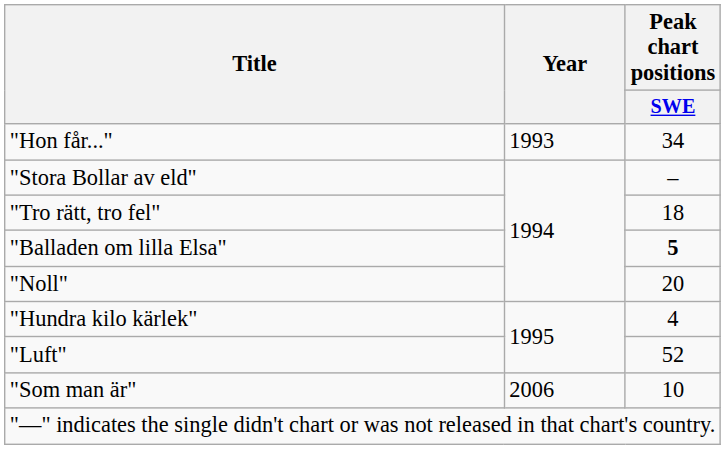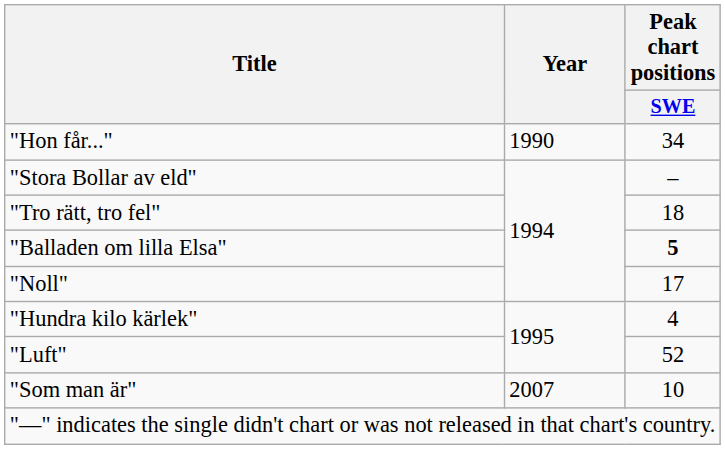 <table class="wikitable">
 <tr>
 <th scope="col" rowspan="2">Title</th>
 <th scope="col" rowspan="2">Year</th>
 <th scope="col" colspan="1">Peak chart positions</th>
 </tr>
 <tr>
 <th scope="col" style="width:3em;font-size:90%"><a href='#'>SWE</a><br></th>
 </tr>
 <tr>
 <td>"Hon får..."</td>
-<td>1993</td>
+<td>1990</td>
 <td align=center>34</td>
 </tr>
 <tr>
 <td>"Stora Bollar av eld"</td>
 <td rowspan=4>1994</td>
 <td align=center>–</td>
 </tr>
 <tr>
 <td>"Tro rätt, tro fel"</td>
 <td align=center>18</td>
 </tr>
 <tr>
 <td>"Balladen om lilla Elsa"</td>
 <td align=center><strong>5</strong></td>
 </tr>
 <tr>
 <td>"Noll"</td>
-<td align=center>20</td>
+<td align=center>17</td>
 </tr>
 <tr>
 <td>"Hundra kilo kärlek"</td>
 <td rowspan=2>1995</td>
 <td align=center>4</td>
 </tr>
 <tr>
 <td>"Luft"</td>
 <td align=center>52</td>
 </tr>
 <tr>
 <td>"Som man är"</td>
-<td>2006</td>
+<td>2007</td>
 <td align=center>10</td>
 </tr>
 <tr>
 <td colspan=5 style="text-align:center;">"—" indicates the single didn't chart or was not released in that chart's country.</td>
 </tr>
 </table>
